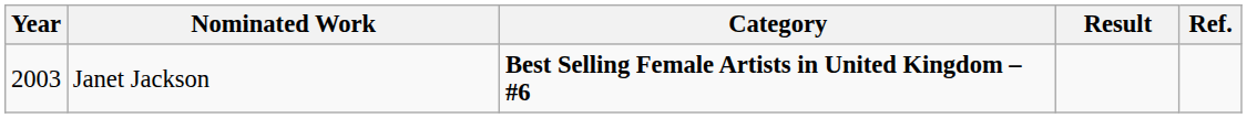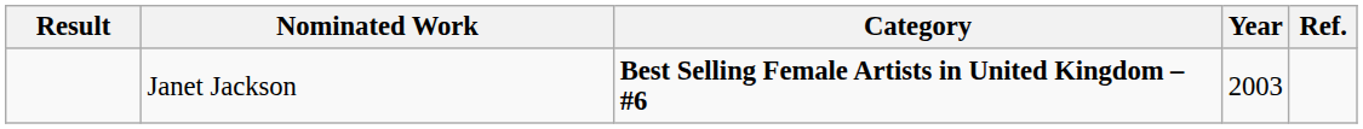 <table class="wikitable" width="50%">
 <tr>
-<th width="5%">Year</th>
+<th width="10%">Result</th>
 <th width="35%">Nominated Work</th>
 <th width="45%">Category</th>
-<th width="10%">Result</th>
+<th width="5%">Year</th>
 <th width="5%">Ref.</th>
 </tr>
 <tr>
-<td>2003</td>
+<td></td>
 <td>Janet Jackson</td>
 <td><strong>Best Selling Female Artists in United Kingdom – #6</strong></td>
-<td></td>
+<td>2003</td>
 <td></td>
 </tr>
 </table>
